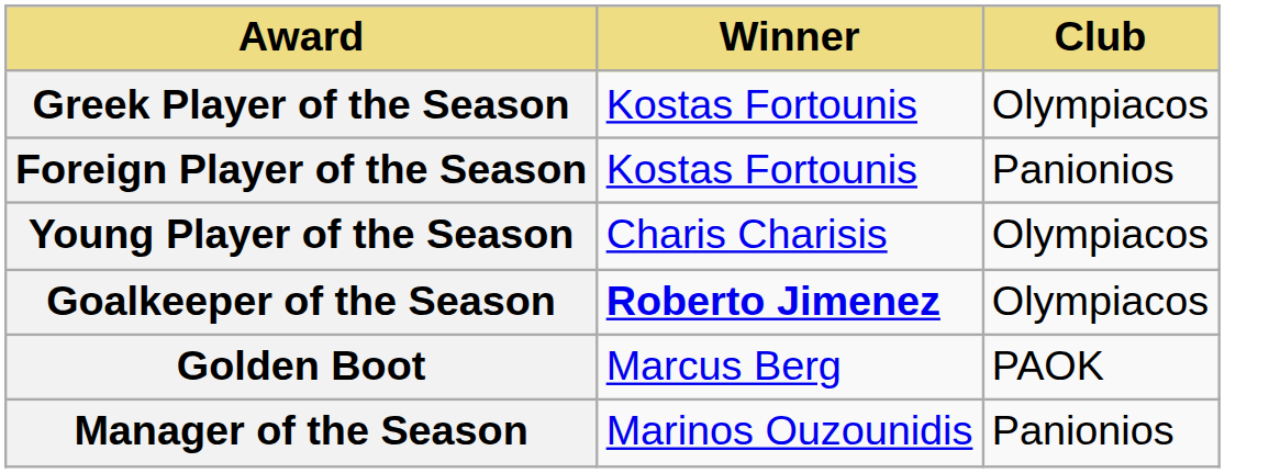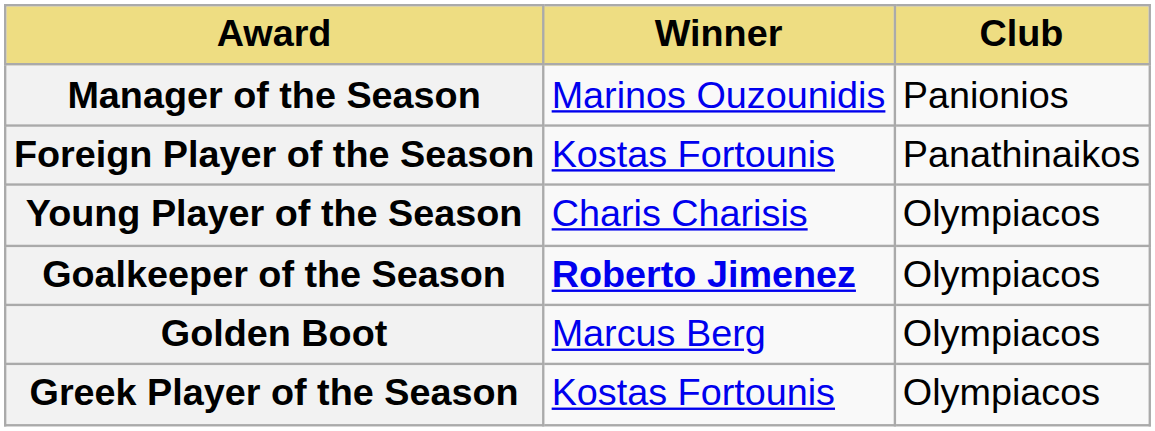 <table class="wikitable">
 <tr>
 <th style="background-color: #eedd82">Award</th>
 <th style="background-color: #eedd82">Winner</th>
 <th style="background-color: #eedd82">Club</th>
 </tr>
 <tr>
-<th>Greek Player of the Season</th>
-<td> <a href='#'>Kostas Fortounis</a></td>
-<td>Olympiacos</td>
+<th>Manager of the Season</th>
+<td> <a href='#'>Marinos Ouzounidis</a></td>
+<td>Panionios</td>
 </tr>
 <tr>
 <th>Foreign Player of the Season</th>
 <td> <a href='#'>Kostas Fortounis</a></td>
-<td>Panionios</td>
+<td>Panathinaikos</td>
 </tr>
 <tr>
 <th>Young Player of the Season</th>
 <td> <a href='#'>Charis Charisis</a></td>
 <td>Olympiacos</td>
 </tr>
 <tr>
 <th>Goalkeeper of the Season</th>
 <td><strong> <a href='#'>Roberto Jimenez</a></strong></td>
 <td>Olympiacos</td>
 </tr>
 <tr>
 <th>Golden Boot</th>
 <td> <a href='#'>Marcus Berg</a></td>
-<td>PAOK</td>
+<td>Olympiacos</td>
 </tr>
 <tr>
-<th>Manager of the Season</th>
-<td> <a href='#'>Marinos Ouzounidis</a></td>
-<td>Panionios</td>
+<th>Greek Player of the Season</th>
+<td> <a href='#'>Kostas Fortounis</a></td>
+<td>Olympiacos</td>
 </tr>
 </table>
